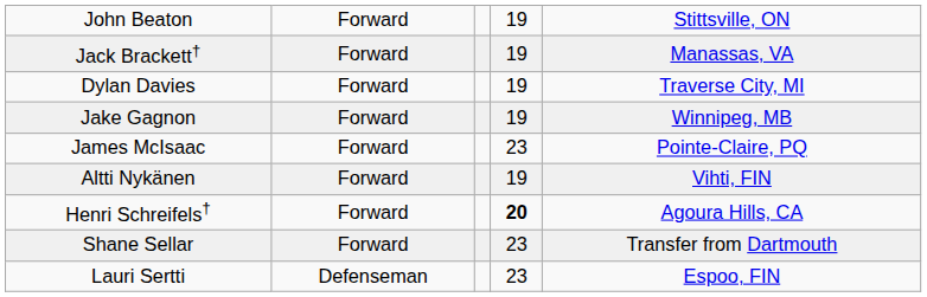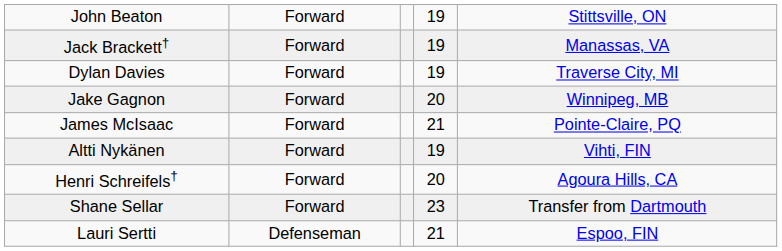 <table class="wikitable" width="60%">
 <tr align="center" bgcolor="">
 <td>John Beaton</td>
 <td>Forward</td>
 <td></td>
 <td>19</td>
 <td><a href='#'>Stittsville, ON</a></td>
 </tr>
 <tr align="center" bgcolor="f0f0f0">
 <td>Jack Brackett<sup>†</sup></td>
 <td>Forward</td>
 <td></td>
 <td>19</td>
 <td><a href='#'>Manassas, VA</a></td>
 </tr>
 <tr align="center" bgcolor="">
 <td>Dylan Davies</td>
 <td>Forward</td>
 <td></td>
 <td>19</td>
 <td><a href='#'>Traverse City, MI</a></td>
 </tr>
 <tr align="center" bgcolor="f0f0f0">
 <td>Jake Gagnon</td>
 <td>Forward</td>
 <td></td>
-<td>19</td>
+<td>20</td>
 <td><a href='#'>Winnipeg, MB</a></td>
 </tr>
 <tr align="center" bgcolor="">
 <td>James McIsaac</td>
 <td>Forward</td>
 <td></td>
-<td>23</td>
+<td>21</td>
 <td><a href='#'>Pointe-Claire, PQ</a></td>
 </tr>
 <tr align="center" bgcolor="f0f0f0">
 <td>Altti Nykänen</td>
 <td>Forward</td>
 <td></td>
 <td>19</td>
 <td><a href='#'>Vihti, FIN</a></td>
 </tr>
 <tr align="center" bgcolor="">
 <td>Henri Schreifels<sup>†</sup></td>
 <td>Forward</td>
 <td></td>
-<td><strong>20</strong></td>
+<td>20</td>
 <td><a href='#'>Agoura Hills, CA</a></td>
 </tr>
 <tr align="center" bgcolor="f0f0f0">
 <td>Shane Sellar</td>
 <td>Forward</td>
 <td></td>
 <td>23</td>
 <td>Transfer from <a href='#'>Dartmouth</a></td>
 </tr>
 <tr align="center" bgcolor="">
 <td>Lauri Sertti</td>
 <td>Defenseman</td>
 <td></td>
-<td>23</td>
+<td>21</td>
 <td><a href='#'>Espoo, FIN</a></td>
 </tr>
 </table>
